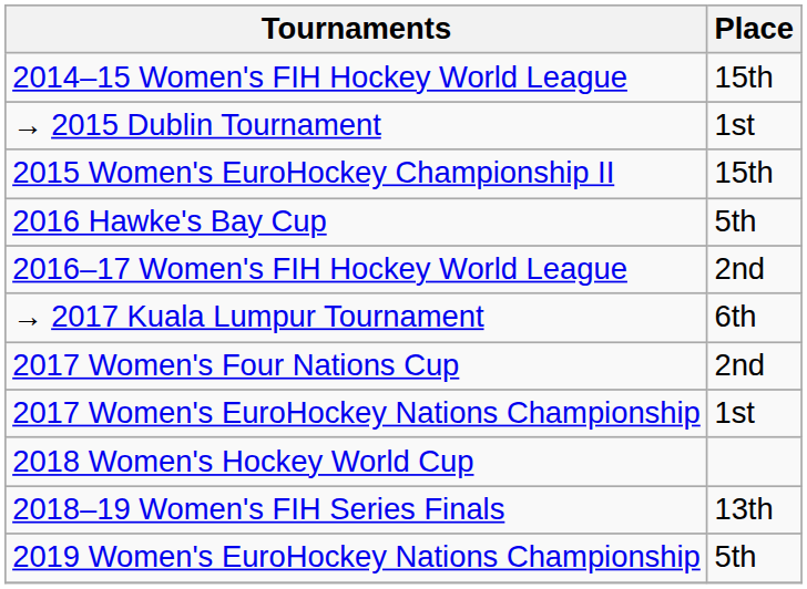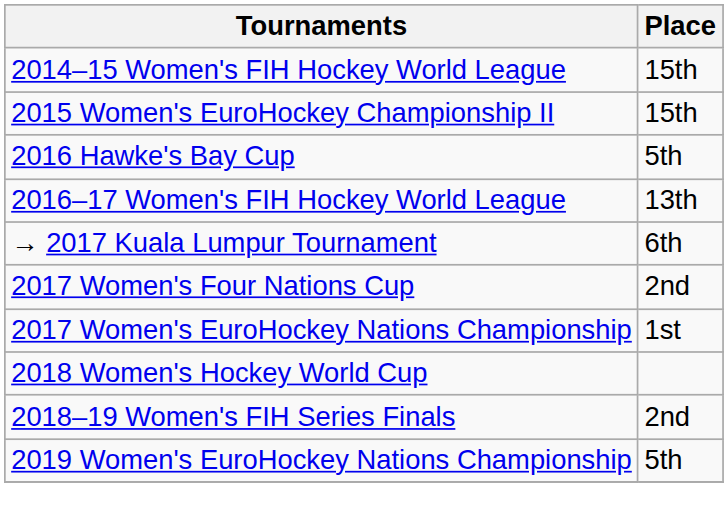 <table class="wikitable collapsible">
 <tr>
 <th>Tournaments</th>
 <th>Place</th>
 </tr>
 <tr>
 <td><a href='#'>2014–15 Women's FIH Hockey World League</a></td>
 <td>15th</td>
-</tr>
-<tr>
-<td>→ <a href='#'>2015 Dublin Tournament</a></td>
-<td>1st</td>
 </tr>
 <tr>
 <td><a href='#'>2015 Women's EuroHockey Championship II</a></td>
 <td>15th</td>
 </tr>
 <tr>
 <td><a href='#'>2016 Hawke's Bay Cup</a></td>
 <td>5th</td>
 </tr>
 <tr>
 <td><a href='#'>2016–17 Women's FIH Hockey World League</a></td>
-<td>2nd</td>
+<td>13th</td>
 </tr>
 <tr>
 <td>→ <a href='#'>2017 Kuala Lumpur Tournament</a></td>
 <td>6th</td>
 </tr>
 <tr>
 <td><a href='#'>2017 Women's Four Nations Cup</a></td>
 <td>2nd</td>
 </tr>
 <tr>
 <td><a href='#'>2017 Women's EuroHockey Nations Championship</a></td>
 <td>1st</td>
 </tr>
 <tr>
 <td><a href='#'>2018 Women's Hockey World Cup</a></td>
 <td></td>
 </tr>
 <tr>
 <td><a href='#'>2018–19 Women's FIH Series Finals</a></td>
-<td>13th</td>
+<td>2nd</td>
 </tr>
 <tr>
 <td><a href='#'>2019 Women's EuroHockey Nations Championship</a></td>
 <td>5th</td>
 </tr>
 <tr>
 </tr>
 </table>
